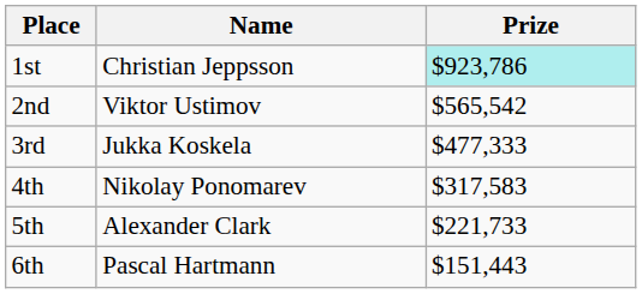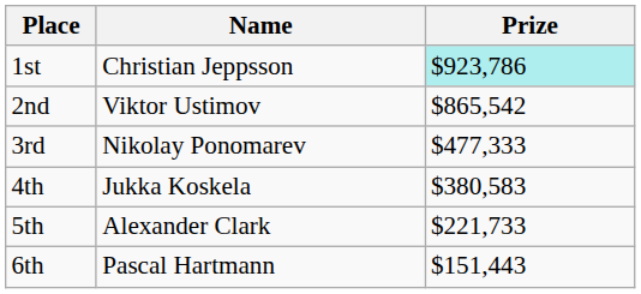 <table class="wikitable">
 <tr>
 <th style="width:50px;">Place</th>
 <th style="width:200px;">Name</th>
 <th style="width:125px;">Prize</th>
 </tr>
 <tr>
 <td>1st</td>
 <td> Christian Jeppsson</td>
 <td style="background: paleturquoise;">$923,786</td>
 </tr>
 <tr>
 <td>2nd</td>
 <td> Viktor Ustimov</td>
-<td>$565,542</td>
+<td>$865,542</td>
 </tr>
 <tr>
 <td>3rd</td>
-<td> Jukka Koskela</td>
+<td> Nikolay Ponomarev</td>
 <td>$477,333</td>
 </tr>
 <tr>
 <td>4th</td>
-<td> Nikolay Ponomarev</td>
-<td>$317,583</td>
+<td> Jukka Koskela</td>
+<td>$380,583</td>
 </tr>
 <tr>
 <td>5th</td>
 <td> Alexander Clark</td>
 <td>$221,733</td>
 </tr>
 <tr>
 <td>6th</td>
 <td> Pascal Hartmann</td>
 <td>$151,443</td>
 </tr>
 </table>
